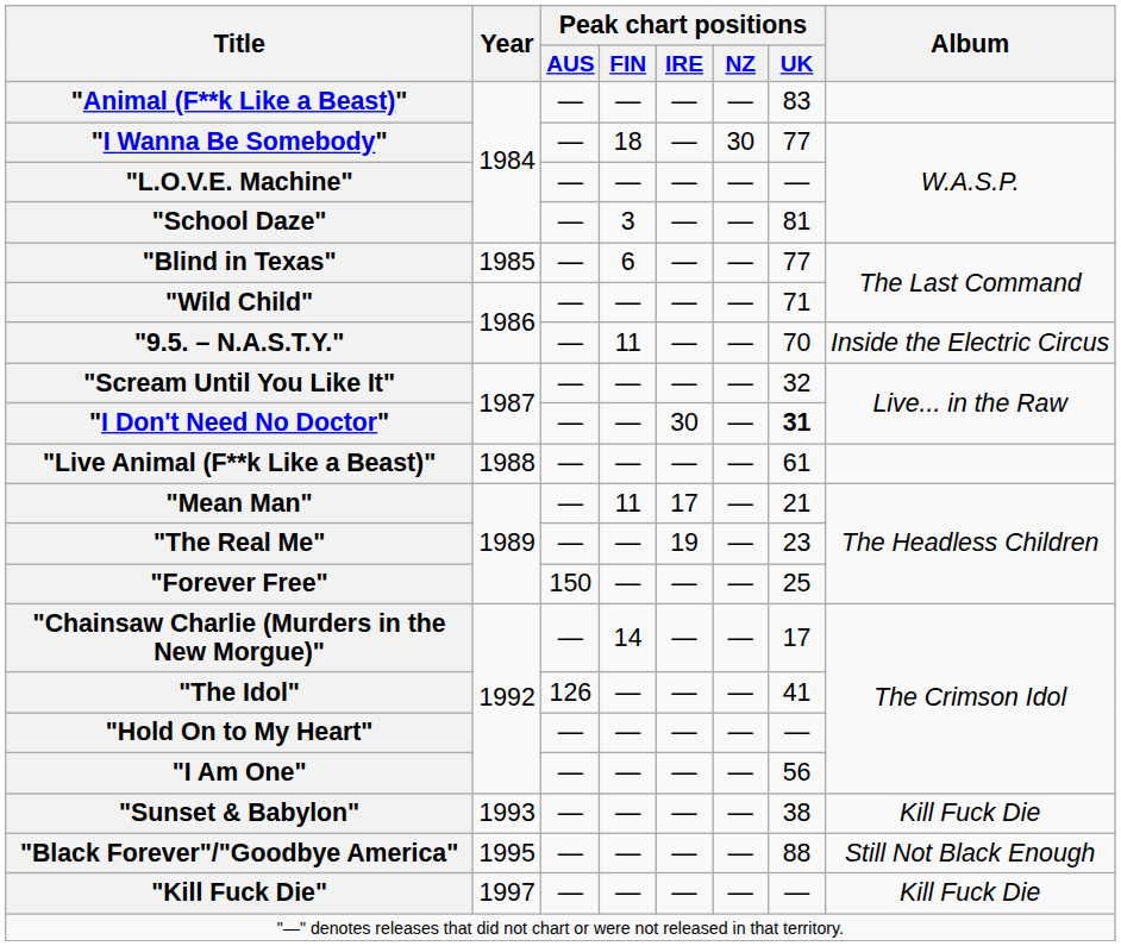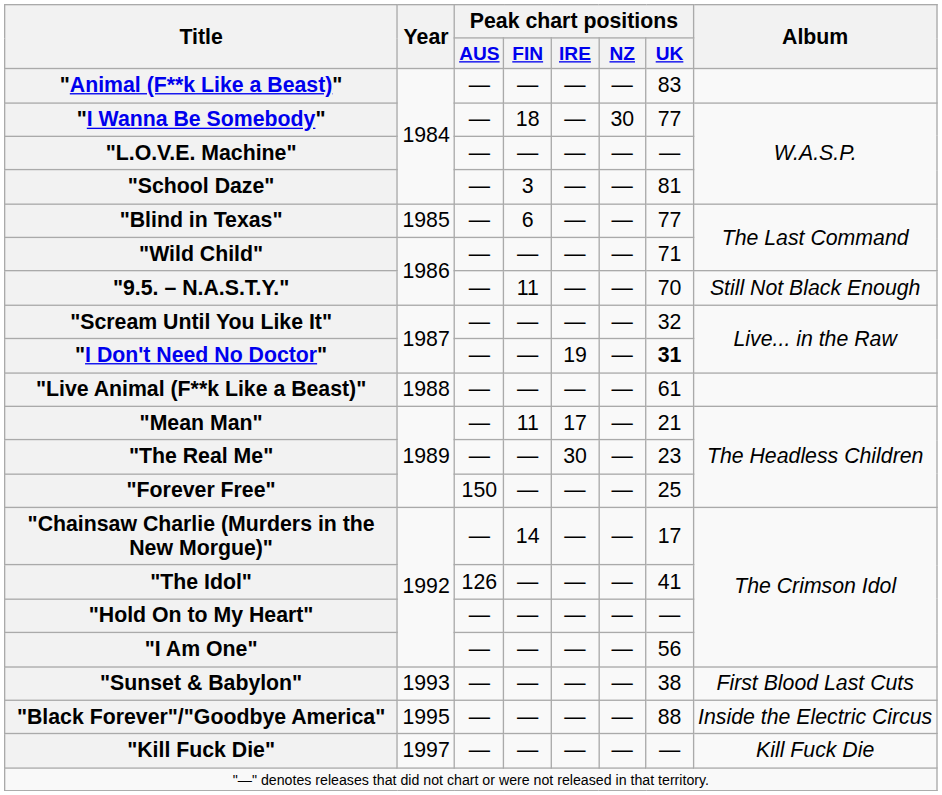 <table class="wikitable plainrowheaders" style="text-align:center;">
 <tr>
 <th rowspan="2" scope="col" style="width:18em;">Title</th>
 <th rowspan="2" scope="col" style="width:2em;">Year</th>
 <th colspan="5">Peak chart positions</th>
 <th rowspan="2">Album</th>
 </tr>
 <tr>
 <th scope="col" style="width:2em;font-size:90%;"><a href='#'>AUS</a><br></th>
 <th scope="col" style="width:2em;font-size:90%;"><a href='#'>FIN</a><br></th>
 <th scope="col" style="width:2em;font-size:90%;"><a href='#'>IRE</a><br></th>
 <th scope="col" style="width:2em;font-size:90%;"><a href='#'>NZ</a><br></th>
 <th scope="col" style="width:2em;font-size:90%;"><a href='#'>UK</a><br></th>
 </tr>
 <tr>
 <th scope="row">"<a href='#'>Animal (F**k Like a Beast)</a>"</th>
 <td rowspan="4">1984</td>
 <td>—</td>
 <td>—</td>
 <td>—</td>
 <td>—</td>
 <td>83</td>
 <td></td>
 </tr>
 <tr>
 <th scope="row">"<a href='#'>I Wanna Be Somebody</a>"</th>
 <td>—</td>
 <td>18</td>
 <td>—</td>
 <td>30</td>
 <td>77</td>
 <td rowspan="3"><em>W.A.S.P.</em></td>
 </tr>
 <tr>
 <th scope="row">"L.O.V.E. Machine"</th>
 <td>—</td>
 <td>—</td>
 <td>—</td>
 <td>—</td>
 <td>—</td>
 </tr>
 <tr>
 <th scope="row">"School Daze"</th>
 <td>—</td>
 <td>3</td>
 <td>—</td>
 <td>—</td>
 <td>81</td>
 </tr>
 <tr>
 <th scope="row">"Blind in Texas"</th>
 <td>1985</td>
 <td>—</td>
 <td>6</td>
 <td>—</td>
 <td>—</td>
 <td>77</td>
 <td rowspan="2"><em>The Last Command</em></td>
 </tr>
 <tr>
 <th scope="row">"Wild Child"</th>
 <td rowspan="2">1986</td>
 <td>—</td>
 <td>—</td>
 <td>—</td>
 <td>—</td>
 <td>71</td>
 </tr>
 <tr>
 <th scope="row">"9.5. – N.A.S.T.Y."</th>
 <td>—</td>
 <td>11</td>
 <td>—</td>
 <td>—</td>
 <td>70</td>
-<td><em>Inside the Electric Circus</em></td>
+<td><em>Still Not Black Enough</em></td>
 </tr>
 <tr>
 <th scope="row">"Scream Until You Like It"</th>
 <td rowspan="2">1987</td>
 <td>—</td>
 <td>—</td>
 <td>—</td>
 <td>—</td>
 <td>32</td>
 <td rowspan="2"><em>Live... in the Raw</em></td>
 </tr>
 <tr>
 <th scope="row">"<a href='#'>I Don't Need No Doctor</a>"</th>
 <td>—</td>
 <td>—</td>
-<td>30</td>
+<td>19</td>
 <td>—</td>
 <td><strong>31</strong></td>
 </tr>
 <tr>
 <th scope="row">"Live Animal (F**k Like a Beast)"</th>
 <td>1988</td>
 <td>—</td>
 <td>—</td>
 <td>—</td>
 <td>—</td>
 <td>61</td>
 <td></td>
 </tr>
 <tr>
 <th scope="row">"Mean Man"</th>
 <td rowspan="3">1989</td>
 <td>—</td>
 <td>11</td>
 <td>17</td>
 <td>—</td>
 <td>21</td>
 <td rowspan="3"><em>The Headless Children</em></td>
 </tr>
 <tr>
 <th scope="row">"The Real Me"</th>
 <td>—</td>
 <td>—</td>
-<td>19</td>
+<td>30</td>
 <td>—</td>
 <td>23</td>
 </tr>
 <tr>
 <th scope="row">"Forever Free"</th>
 <td>150</td>
 <td>—</td>
 <td>—</td>
 <td>—</td>
 <td>25</td>
 </tr>
 <tr>
 <th scope="row">"Chainsaw Charlie (Murders in the New Morgue)"</th>
 <td rowspan="4">1992</td>
 <td>—</td>
 <td>14</td>
 <td>—</td>
 <td>—</td>
 <td>17</td>
 <td rowspan="4"><em>The Crimson Idol</em></td>
 </tr>
 <tr>
 <th scope="row">"The Idol"</th>
 <td>126</td>
 <td>—</td>
 <td>—</td>
 <td>—</td>
 <td>41</td>
 </tr>
 <tr>
 <th scope="row">"Hold On to My Heart"</th>
 <td>—</td>
 <td>—</td>
 <td>—</td>
 <td>—</td>
 <td>—</td>
 </tr>
 <tr>
 <th scope="row">"I Am One"</th>
 <td>—</td>
 <td>—</td>
 <td>—</td>
 <td>—</td>
 <td>56</td>
 </tr>
 <tr>
 <th scope="row">"Sunset & Babylon"</th>
 <td>1993</td>
 <td>—</td>
 <td>—</td>
 <td>—</td>
 <td>—</td>
 <td>38</td>
-<td><em>Kill Fuck Die</em></td>
+<td><em>First Blood Last Cuts</em></td>
 </tr>
 <tr>
 <th scope="row">"Black Forever"/"Goodbye America"</th>
 <td>1995</td>
 <td>—</td>
 <td>—</td>
 <td>—</td>
 <td>—</td>
 <td>88</td>
-<td><em>Still Not Black Enough</em></td>
+<td><em>Inside the Electric Circus</em></td>
 </tr>
 <tr>
 <th scope="row">"Kill Fuck Die"</th>
 <td>1997</td>
 <td>—</td>
 <td>—</td>
 <td>—</td>
 <td>—</td>
 <td>—</td>
 <td><em>Kill Fuck Die</em></td>
 </tr>
 <tr>
 <td colspan="8" style="font-size:8pt">"—" denotes releases that did not chart or were not released in that territory.</td>
 </tr>
 </table>
